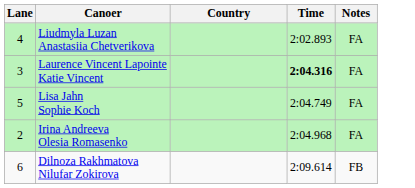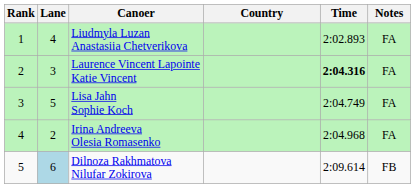 <table class="wikitable" style="text-align:center;">
 <tr>
+<th width=30>Rank</th>
 <th width=30>Lane</th>
 <th width=175>Canoer</th>
 <th width=150>Country</th>
 <th width=30>Time</th>
 <th width=50>Notes</th>
 </tr>
 <tr bgcolor=bbf3bb>
+<td>1</td>
 <td>4</td>
 <td align=left><a href='#'>Liudmyla Luzan</a><br><a href='#'>Anastasiia Chetverikova</a></td>
 <td align=left></td>
 <td>2:02.893</td>
 <td>FA</td>
 </tr>
 <tr bgcolor=bbf3bb>
+<td>2</td>
 <td>3</td>
 <td align=left><a href='#'>Laurence Vincent Lapointe</a><br><a href='#'>Katie Vincent</a></td>
 <td align=left></td>
 <td><strong>2:04.316</strong></td>
 <td>FA</td>
 </tr>
 <tr bgcolor=bbf3bb>
+<td>3</td>
 <td>5</td>
 <td align=left><a href='#'>Lisa Jahn</a><br><a href='#'>Sophie Koch</a></td>
 <td align=left></td>
 <td>2:04.749</td>
 <td>FA</td>
 </tr>
 <tr bgcolor=bbf3bb>
+<td>4</td>
 <td>2</td>
 <td align=left><a href='#'>Irina Andreeva</a><br><a href='#'>Olesia Romasenko</a></td>
 <td align=left></td>
 <td>2:04.968</td>
 <td>FA</td>
 </tr>
 <tr>
-<td>6</td>
+<td>5</td>
+<td style="background: lightblue;">6</td>
 <td align=left><a href='#'>Dilnoza Rakhmatova</a><br><a href='#'>Nilufar Zokirova</a></td>
 <td align=left></td>
 <td>2:09.614</td>
 <td>FB</td>
 </tr>
 </table>
